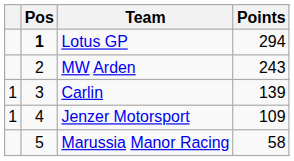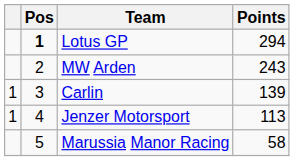 <table class="wikitable" style="font-size: 85%;">
 <tr>
 <th></th>
 <th>Pos</th>
 <th>Team</th>
 <th>Points</th>
 </tr>
 <tr>
 <td align="left"></td>
 <td align="center"><strong>1</strong></td>
 <td> <a href='#'>Lotus GP</a></td>
 <td align="right">294</td>
 </tr>
 <tr>
 <td align="left"></td>
 <td align="center">2</td>
 <td> <a href='#'>MW</a> <a href='#'>Arden</a></td>
 <td align="right">243</td>
 </tr>
 <tr>
 <td align="left"> 1</td>
 <td align="center">3</td>
 <td> <a href='#'>Carlin</a></td>
 <td align="right">139</td>
 </tr>
 <tr>
 <td align="left"> 1</td>
 <td align="center">4</td>
 <td> <a href='#'>Jenzer Motorsport</a></td>
-<td align="right">109</td>
+<td align="right">113</td>
 </tr>
 <tr>
 <td align="left"></td>
 <td align="center">5</td>
 <td> <a href='#'>Marussia</a> <a href='#'>Manor Racing</a></td>
 <td align="right">58</td>
 </tr>
 </table>
